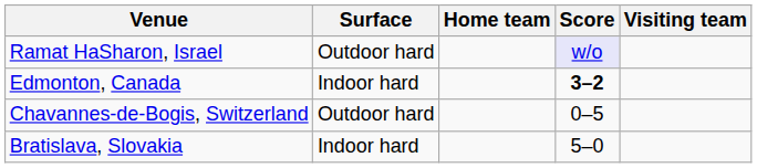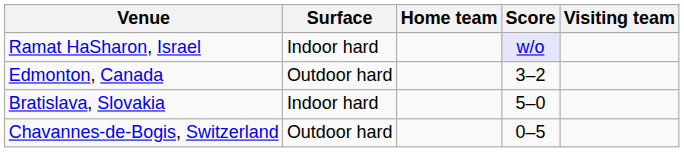 <table class=wikitable style="border:1px solid #AAAAAA;">
 <tr>
 <th>Venue</th>
 <th>Surface</th>
 <th>Home team</th>
 <th>Score</th>
 <th>Visiting team</th>
 </tr>
 <tr>
 <td><a href='#'>Ramat HaSharon</a>, <a href='#'>Israel</a></td>
-<td>Outdoor hard</td>
+<td>Indoor hard</td>
 <td><strong></strong></td>
 <td align="center" style="background: lavender;"><a href='#'>w/o</a></td>
 <td></td>
 </tr>
 <tr>
 <td><a href='#'>Edmonton</a>, <a href='#'>Canada</a></td>
+<td>Outdoor hard</td>
+<td><strong></strong></td>
+<td align="center">3–2</td>
+<td></td>
+</tr>
+<tr>
+<td><a href='#'>Bratislava</a>, <a href='#'>Slovakia</a></td>
 <td>Indoor hard</td>
 <td><strong></strong></td>
-<td align="center"><strong>3–2</strong></td>
+<td align="center">5–0</td>
 <td></td>
 </tr>
 <tr>
 <td><a href='#'>Chavannes-de-Bogis</a>, <a href='#'>Switzerland</a></td>
 <td>Outdoor hard</td>
 <td></td>
 <td align="center">0–5</td>
 <td><strong></strong></td>
 </tr>
-<tr>
-<td><a href='#'>Bratislava</a>, <a href='#'>Slovakia</a></td>
-<td>Indoor hard</td>
-<td><strong></strong></td>
-<td align="center">5–0</td>
-<td></td>
-</tr>
 </table>
